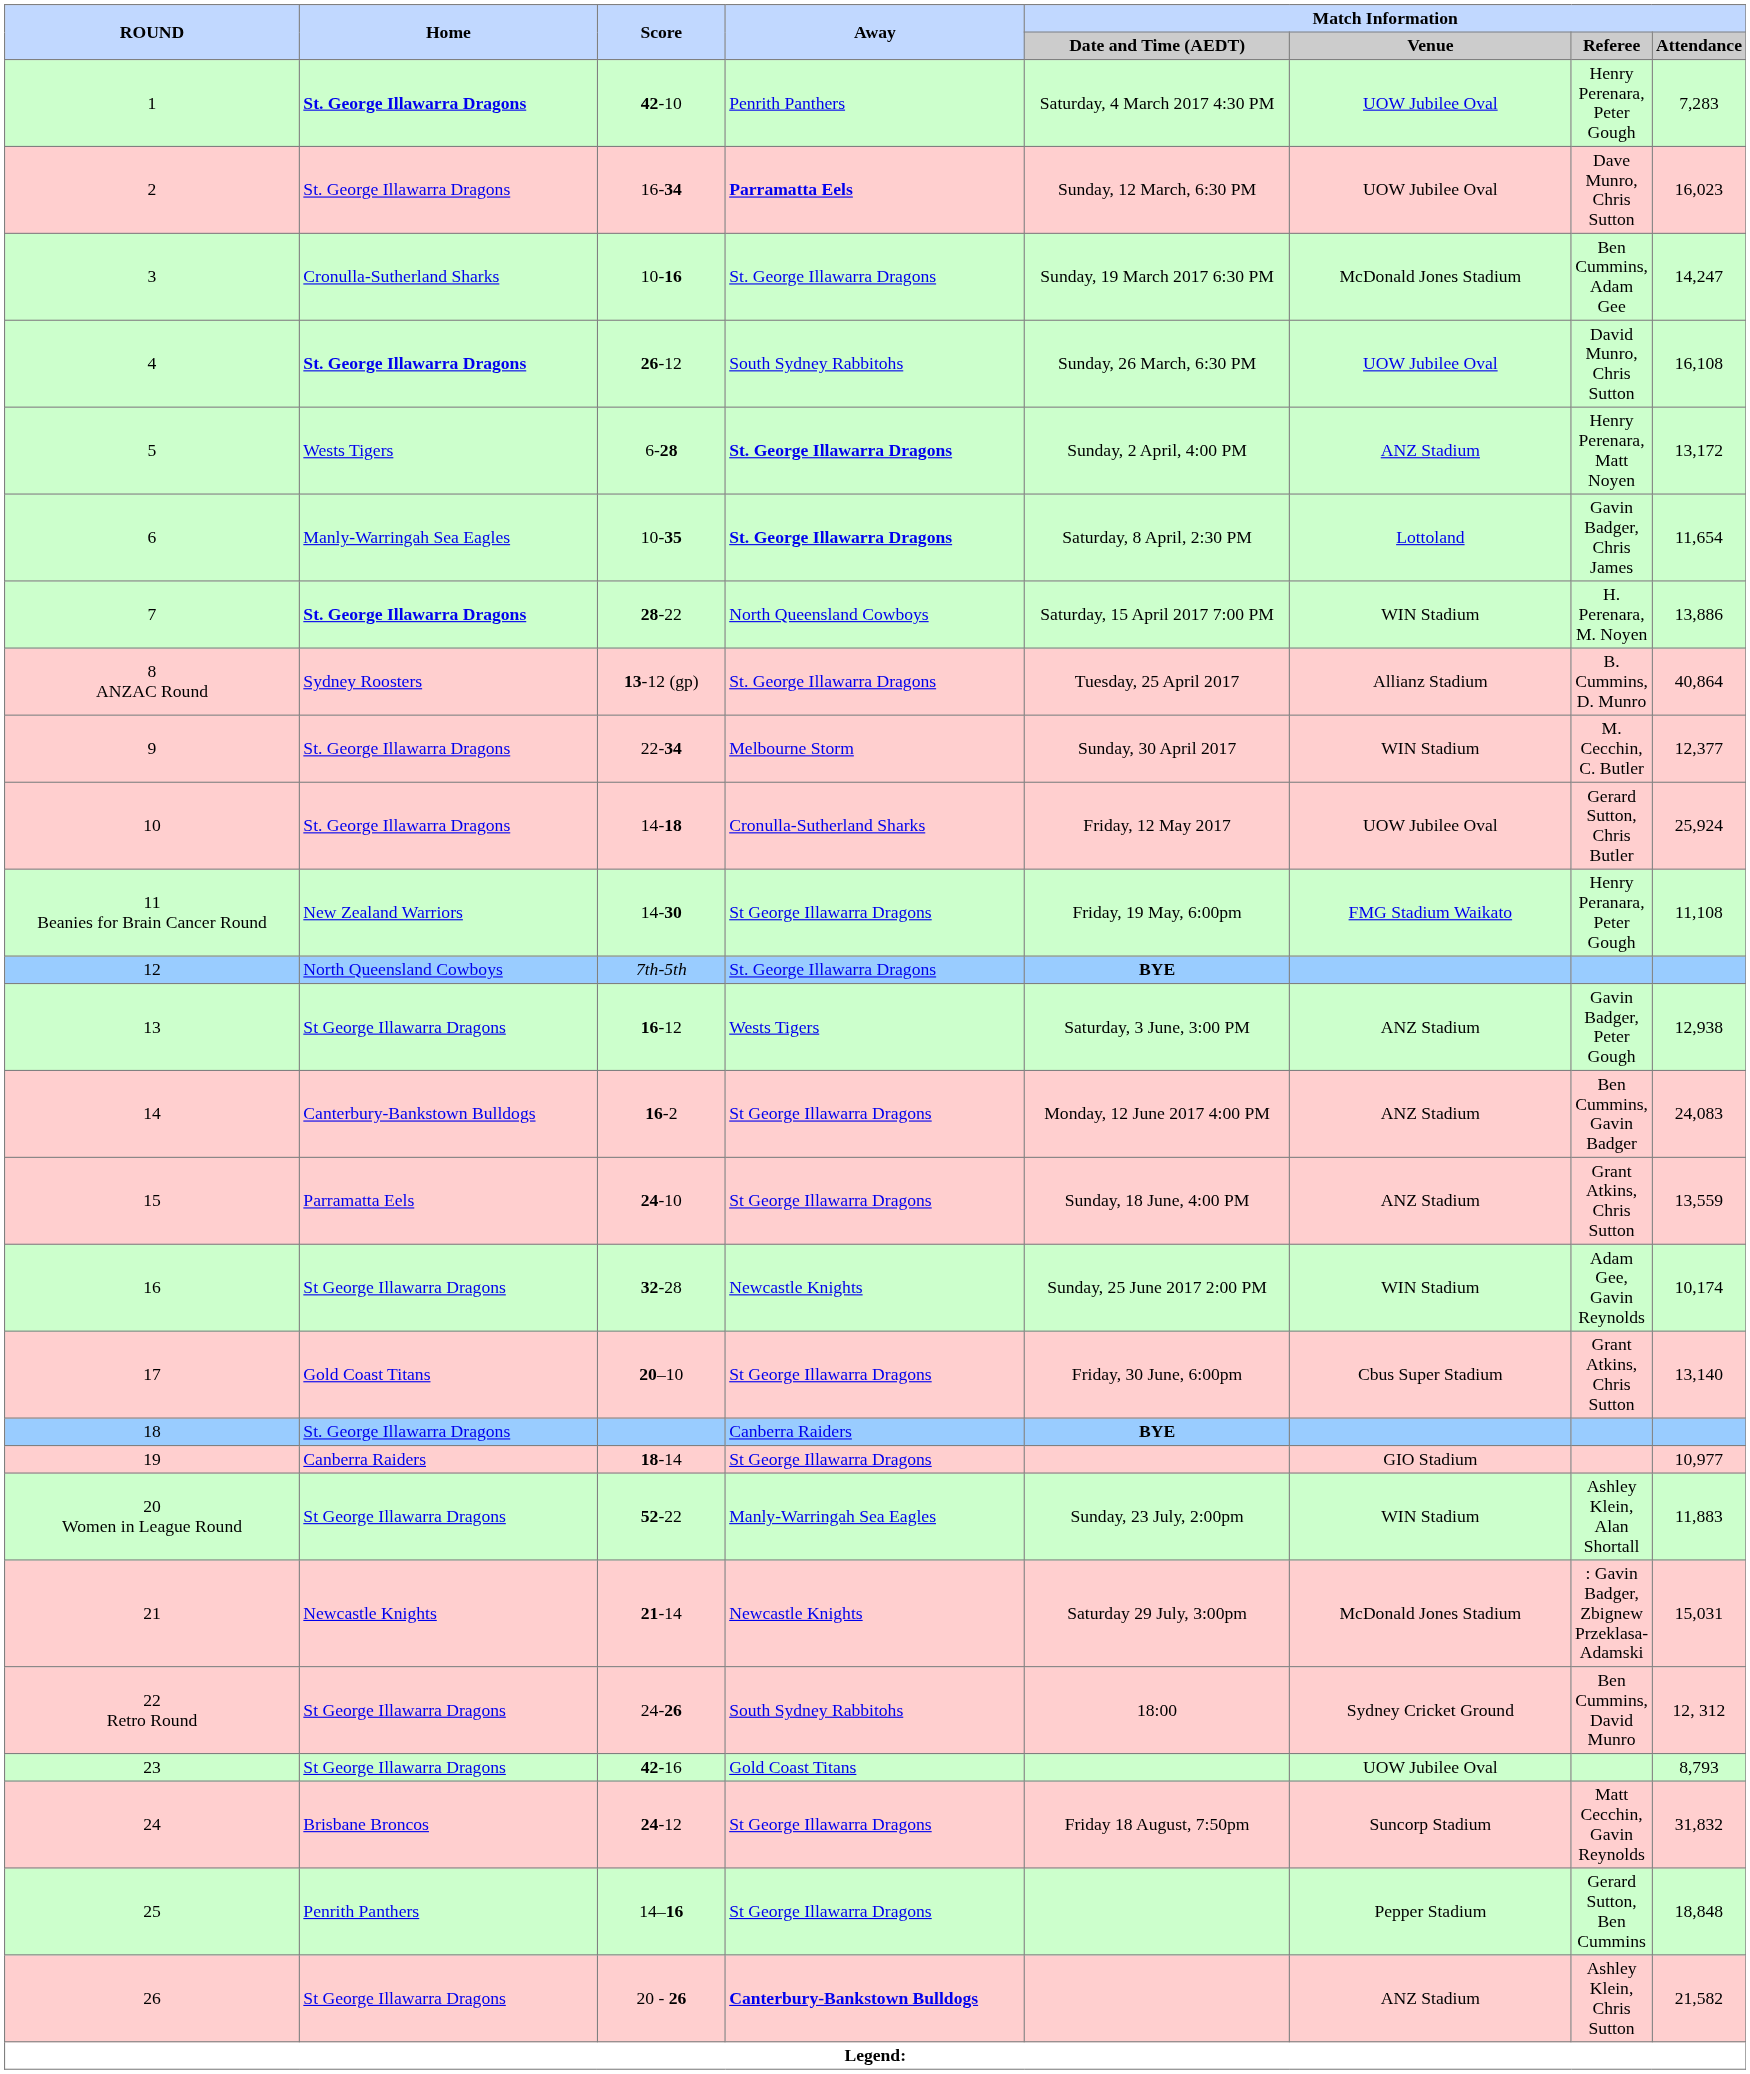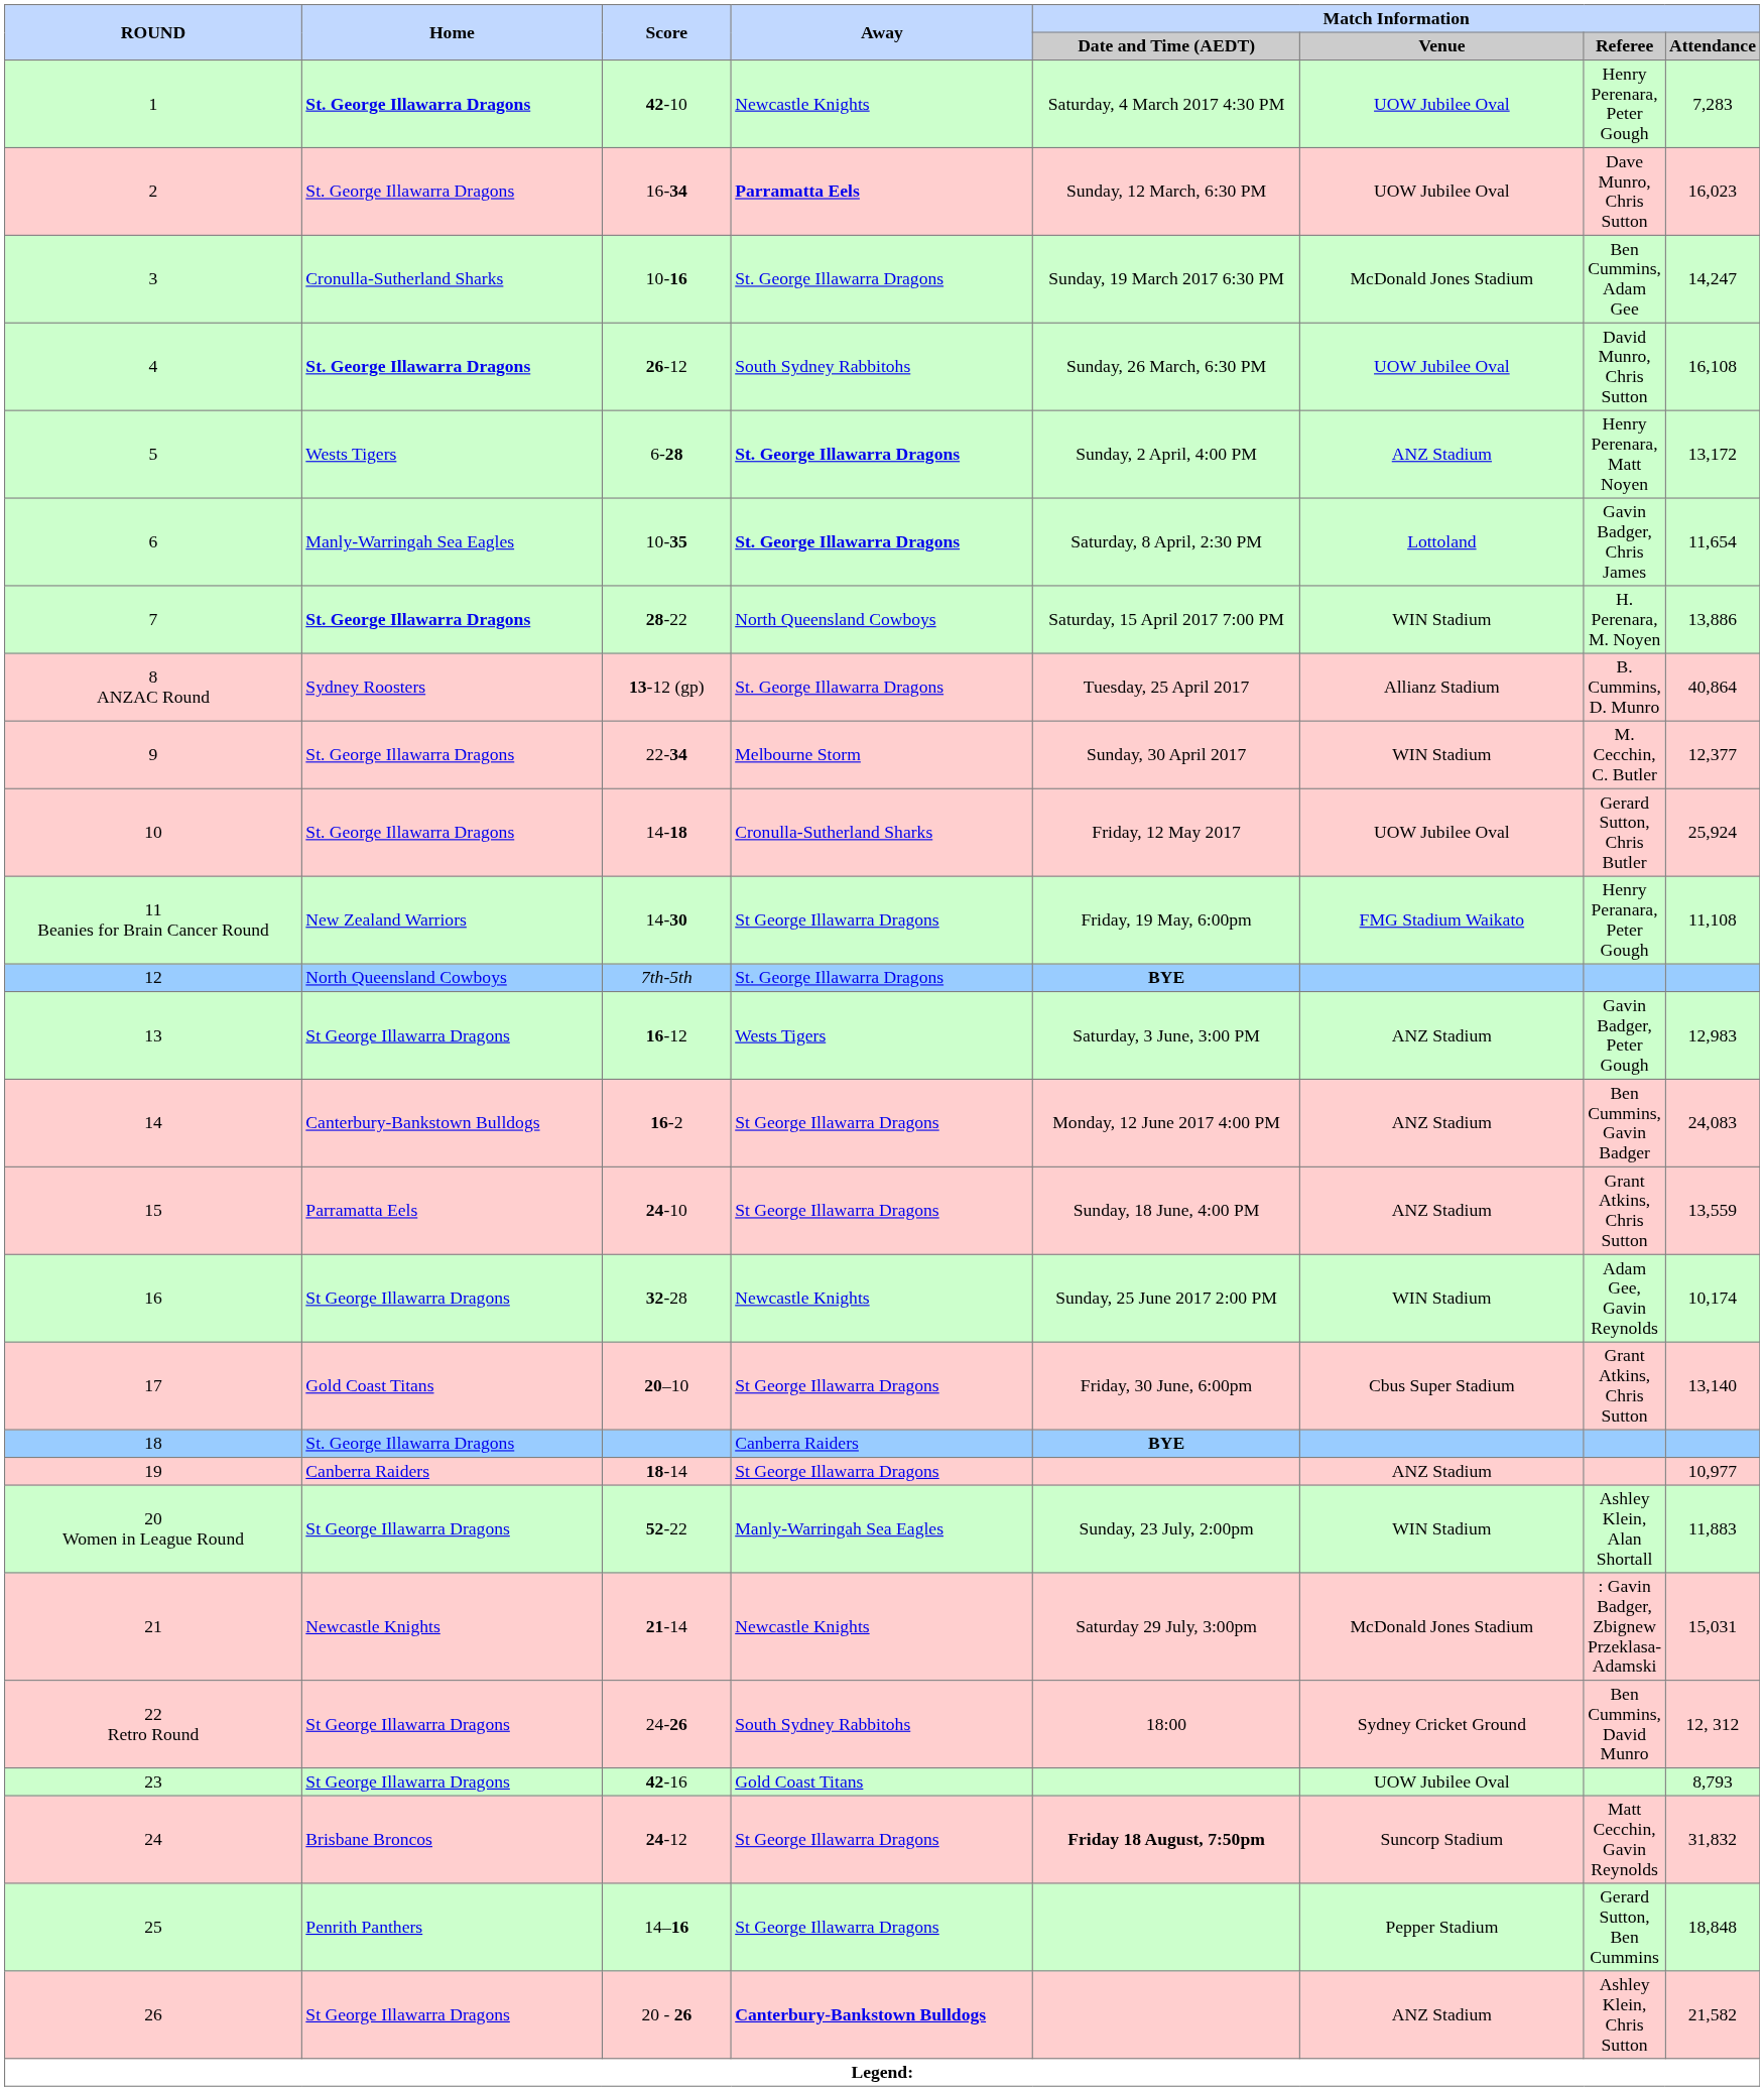 <table border=1 style="border-collapse:collapse;  text-align:center;" cellpadding=3 cellspacing=0 width=100%>
 <tr bgcolor=#C1D8FF>
 <th rowspan=2 width=19%>ROUND</th>
 <th rowspan=2 width=19%>Home</th>
 <th rowspan=2 width=8%>Score</th>
 <th rowspan=2 width=19%>Away</th>
 <th colspan=6>Match Information</th>
 </tr>
 <tr bgcolor=#CCCCCC>
 <th width=17%>Date and Time (AEDT)</th>
 <th width=22%>Venue</th>
 <th width=50%>Referee</th>
 <th width=7%>Attendance</th>
 </tr>
 <tr style="text-align:center; background:#cfc;">
 <td>1</td>
 <td align="left"> <strong><a href='#'>St. George Illawarra Dragons</a></strong></td>
 <td><strong>42</strong>-10</td>
-<td align="left"> <a href='#'>Penrith Panthers</a></td>
+<td align="left"> <a href='#'>Newcastle Knights</a></td>
 <td>Saturday, 4 March 2017 4:30 PM</td>
 <td><a href='#'>UOW Jubilee Oval</a></td>
 <td>Henry Perenara, Peter Gough</td>
 <td>7,283</td>
 </tr>
 <tr style="text-align:center; background:#FFCFCF;">
 <td>2</td>
 <td align="left"> <a href='#'>St. George Illawarra Dragons</a></td>
 <td>16-<strong>34</strong></td>
 <td align="left"> <strong><a href='#'>Parramatta Eels</a></strong></td>
 <td>Sunday, 12 March, 6:30 PM</td>
 <td>UOW Jubilee Oval</td>
 <td>Dave Munro, Chris Sutton</td>
 <td>16,023</td>
 </tr>
 <tr style="text-align:center; background:#cfc;">
 <td>3</td>
 <td align="left"> <a href='#'>Cronulla-Sutherland Sharks</a></td>
 <td>10-<strong>16</strong></td>
 <td align="left"> <a href='#'>St. George Illawarra Dragons</a></td>
 <td>Sunday, 19 March 2017 6:30 PM</td>
 <td>McDonald Jones Stadium</td>
 <td>Ben Cummins, Adam Gee</td>
 <td>14,247</td>
 </tr>
 <tr style="text-align:center; background:#cfc;">
 <td>4</td>
 <td align="left"> <strong><a href='#'>St. George Illawarra Dragons</a></strong></td>
 <td><strong>26</strong>-12</td>
 <td align="left"> <a href='#'>South Sydney Rabbitohs</a></td>
 <td>Sunday, 26 March, 6:30 PM</td>
 <td><a href='#'>UOW Jubilee Oval</a></td>
 <td>David Munro, Chris Sutton</td>
 <td>16,108</td>
 </tr>
 <tr style="text-align:center; background:#cfc;">
 <td>5</td>
 <td align="left"> <a href='#'>Wests Tigers</a></td>
 <td>6-<strong>28</strong></td>
 <td align="left"><strong> <a href='#'>St. George Illawarra Dragons</a></strong></td>
 <td>Sunday, 2 April, 4:00 PM</td>
 <td><a href='#'>ANZ Stadium</a></td>
 <td>Henry Perenara, Matt Noyen</td>
 <td>13,172</td>
 </tr>
 <tr style="text-align:center; background:#cfc;">
 <td>6</td>
 <td align="left"> <a href='#'>Manly-Warringah Sea Eagles</a></td>
 <td>10-<strong>35</strong></td>
 <td align="left"><strong> <a href='#'>St. George Illawarra Dragons</a></strong></td>
 <td>Saturday, 8 April, 2:30 PM</td>
 <td><a href='#'>Lottoland</a></td>
 <td>Gavin Badger, Chris James</td>
 <td>11,654</td>
 </tr>
 <tr style="text-align:center; background:#cfc;">
 <td>7</td>
 <td align="left"><strong> <a href='#'>St. George Illawarra Dragons</a></strong></td>
 <td><strong>28</strong>-22</td>
 <td align="left"> <a href='#'>North Queensland Cowboys</a></td>
 <td>Saturday, 15 April 2017 7:00 PM</td>
 <td>WIN Stadium</td>
 <td>H. Perenara, M. Noyen</td>
 <td>13,886</td>
 </tr>
 <tr style="text-align:center; background:#FFCFCF;">
 <td>8 <br> ANZAC Round</td>
 <td align="left"> <a href='#'>Sydney Roosters</a></td>
 <td><strong>13</strong>-12 (gp)</td>
 <td align="left"> <a href='#'>St. George Illawarra Dragons</a></td>
 <td>Tuesday, 25 April 2017</td>
 <td>Allianz Stadium</td>
 <td>B. Cummins, D. Munro</td>
 <td>40,864</td>
 </tr>
 <tr style="text-align:center; background:#FFCFCF;">
 <td>9</td>
 <td align="left"> <a href='#'>St. George Illawarra Dragons</a></td>
 <td>22-<strong>34</strong></td>
 <td align="left"> <a href='#'>Melbourne Storm</a></td>
 <td>Sunday, 30 April 2017</td>
 <td>WIN Stadium</td>
 <td>M. Cecchin, C. Butler</td>
 <td>12,377</td>
 </tr>
 <tr style="text-align:center; background:#FFCFCF;">
 <td>10</td>
 <td align="left"> <a href='#'>St. George Illawarra Dragons</a></td>
 <td>14-<strong>18</strong></td>
 <td align="left"> <a href='#'>Cronulla-Sutherland Sharks</a></td>
 <td>Friday, 12 May 2017</td>
 <td>UOW Jubilee Oval</td>
 <td>Gerard Sutton, Chris Butler</td>
 <td>25,924</td>
 </tr>
 <tr style="text-align:center; background:#cfc;">
 <td>11 <br> Beanies for Brain Cancer Round</td>
 <td align="left"> <a href='#'>New Zealand Warriors</a></td>
 <td>14-<strong>30</strong></td>
 <td align="left"> <a href='#'>St George Illawarra Dragons</a></td>
 <td>Friday, 19 May, 6:00pm</td>
 <td><a href='#'>FMG Stadium Waikato</a></td>
 <td>Henry Peranara, Peter Gough</td>
 <td>11,108</td>
 </tr>
 <tr style="text-align:center; background:#99ccff;">
 <td>12</td>
 <td align="left"> <a href='#'>North Queensland Cowboys</a></td>
 <td><em>7th</em>-<em>5th</em></td>
 <td align="left"> <a href='#'>St. George Illawarra Dragons</a></td>
 <td><strong>BYE</strong></td>
 <td></td>
 <td></td>
 <td></td>
 </tr>
 <tr style="text-align:center; background:#cfc;">
 <td>13</td>
 <td align="left"> <a href='#'>St George Illawarra Dragons</a></td>
 <td><strong>16</strong>-12</td>
 <td align="left"> <a href='#'>Wests Tigers</a></td>
 <td>Saturday, 3 June, 3:00 PM</td>
 <td>ANZ Stadium</td>
 <td>Gavin Badger, Peter Gough</td>
-<td>12,938</td>
+<td>12,983</td>
 </tr>
 <tr style="text-align:center; background:#FFCFCF;">
 <td>14</td>
 <td align="left"> <a href='#'>Canterbury-Bankstown Bulldogs</a></td>
 <td><strong>16</strong>-2</td>
 <td align="left"> <a href='#'>St George Illawarra Dragons</a></td>
 <td>Monday, 12 June 2017 4:00 PM</td>
 <td>ANZ Stadium</td>
 <td>Ben Cummins, Gavin Badger</td>
 <td>24,083</td>
 </tr>
 <tr style="text-align:center; background:#FFCFCF;">
 <td>15</td>
 <td align="left"> <a href='#'>Parramatta Eels</a></td>
 <td><strong>24</strong>-10</td>
 <td align="left"> <a href='#'>St George Illawarra Dragons</a></td>
 <td>Sunday, 18 June, 4:00 PM</td>
 <td>ANZ Stadium</td>
 <td>Grant Atkins, Chris Sutton</td>
 <td>13,559</td>
 </tr>
 <tr style="text-align:center; background:#cfc;">
 <td>16</td>
 <td align="left"> <a href='#'>St George Illawarra Dragons</a></td>
 <td><strong>32</strong>-28</td>
 <td align="left"> <a href='#'>Newcastle Knights</a></td>
 <td>Sunday, 25 June 2017 2:00 PM</td>
 <td>WIN Stadium</td>
 <td>Adam Gee, Gavin Reynolds</td>
 <td>10,174</td>
 </tr>
 <tr style="text-align:center; background:#FFCFCF;">
 <td>17</td>
 <td align="left"> <a href='#'>Gold Coast Titans</a></td>
 <td><strong>20</strong>–10</td>
 <td align="left"> <a href='#'>St George Illawarra Dragons</a></td>
 <td>Friday, 30 June, 6:00pm</td>
 <td>Cbus Super Stadium</td>
 <td>Grant Atkins, Chris Sutton</td>
 <td>13,140</td>
 </tr>
 <tr style="text-align:center; background:#99ccff;">
 <td>18</td>
 <td align="left"> <a href='#'>St. George Illawarra Dragons</a></td>
 <td></td>
 <td align="left"> <a href='#'>Canberra Raiders</a></td>
 <td><strong>BYE</strong></td>
 <td></td>
 <td></td>
 <td></td>
 </tr>
 <tr style="text-align:center; background:#FFCFCF;">
 <td>19</td>
 <td align="left"> <a href='#'>Canberra Raiders</a></td>
 <td><strong>18</strong>-14</td>
 <td align="left"> <a href='#'>St George Illawarra Dragons</a></td>
 <td></td>
-<td>GIO Stadium</td>
+<td>ANZ Stadium</td>
 <td></td>
 <td>10,977</td>
 </tr>
 <tr style="text-align:center; background:#cfc;">
 <td>20 <br> Women in League Round</td>
 <td align="left"> <a href='#'>St George Illawarra Dragons</a></td>
 <td><strong>52</strong>-22</td>
 <td align="left"> <a href='#'>Manly-Warringah Sea Eagles</a></td>
 <td>Sunday, 23 July, 2:00pm</td>
 <td>WIN Stadium</td>
 <td>Ashley Klein, Alan Shortall</td>
 <td>11,883</td>
 </tr>
 <tr style="text-align:center; background:#FFCFCF;">
 <td>21</td>
 <td align="left"> <a href='#'>Newcastle Knights</a></td>
 <td><strong>21</strong>-14</td>
 <td align="left"> <a href='#'>Newcastle Knights</a></td>
 <td>Saturday 29 July, 3:00pm</td>
 <td>McDonald Jones Stadium</td>
 <td>: Gavin Badger, Zbignew Przeklasa-Adamski</td>
 <td>15,031</td>
 </tr>
 <tr style="text-align:center; background:#FFCFCF;">
 <td>22 <br> Retro Round</td>
 <td align="left"> <a href='#'>St George Illawarra Dragons</a></td>
 <td>24-<strong>26</strong></td>
 <td align="left"> <a href='#'>South Sydney Rabbitohs</a></td>
 <td>18:00</td>
 <td>Sydney Cricket Ground</td>
 <td>Ben Cummins, David Munro</td>
 <td>12, 312</td>
 </tr>
 <tr style="text-align:center; background:#cfc;">
 <td>23</td>
 <td align="left"> <a href='#'>St George Illawarra Dragons</a></td>
 <td><strong>42</strong>-16</td>
 <td align="left"> <a href='#'>Gold Coast Titans</a></td>
 <td></td>
 <td>UOW Jubilee Oval</td>
 <td></td>
 <td>8,793</td>
 </tr>
 <tr style="text-align:center; background:#FFCFCF;">
 <td>24</td>
 <td align="left"> <a href='#'>Brisbane Broncos</a></td>
 <td><strong>24</strong>-12</td>
 <td align="left"> <a href='#'>St George Illawarra Dragons</a></td>
-<td>Friday 18 August, 7:50pm</td>
+<td><strong>Friday 18 August, 7:50pm</strong></td>
 <td>Suncorp Stadium</td>
 <td>Matt Cecchin, Gavin Reynolds</td>
 <td>31,832</td>
 </tr>
 <tr style="text-align:center; background:#cfc;">
 <td>25</td>
 <td align="left"> <a href='#'>Penrith Panthers</a></td>
 <td>14–<strong>16</strong></td>
 <td align="left"> <a href='#'>St George Illawarra Dragons</a></td>
 <td></td>
 <td>Pepper Stadium</td>
 <td>Gerard Sutton, Ben Cummins</td>
 <td>18,848</td>
 </tr>
 <tr style="text-align:center; background:#FFCFCF;">
 <td>26</td>
 <td align="left"> <a href='#'>St George Illawarra Dragons</a></td>
 <td>20 - <strong>26</strong></td>
 <td align="left"> <strong><a href='#'>Canterbury-Bankstown Bulldogs</a></strong></td>
 <td></td>
 <td>ANZ Stadium</td>
 <td>Ashley Klein, Chris Sutton</td>
 <td>21,582</td>
 </tr>
 <tr>
 <th colspan="11"><strong>Legend</strong>:   </th>
 </tr>
 </table>
